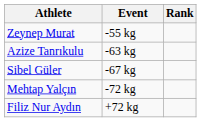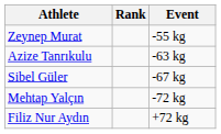 <table class=wikitable>
 <tr>
 <th width=125>Athlete</th>
+<th>Rank</th>
 <th width=75>Event</th>
-<th>Rank</th>
 </tr>
 <tr>
 <td><a href='#'>Zeynep Murat</a></td>
+<td align=center></td>
 <td>-55 kg</td>
-<td align=center></td>
 </tr>
 <tr>
 <td><a href='#'>Azize Tanrıkulu</a></td>
+<td align=center></td>
 <td>-63 kg</td>
-<td align=center></td>
 </tr>
 <tr>
 <td><a href='#'>Sibel Güler</a></td>
+<td align=center></td>
 <td>-67 kg</td>
-<td align=center></td>
 </tr>
 <tr>
 <td><a href='#'>Mehtap Yalçın</a></td>
+<td align=center></td>
 <td>-72 kg</td>
-<td align=center></td>
 </tr>
 <tr>
 <td><a href='#'>Filiz Nur Aydın</a></td>
+<td align=center></td>
 <td>+72 kg</td>
-<td align=center></td>
 </tr>
 </table>
